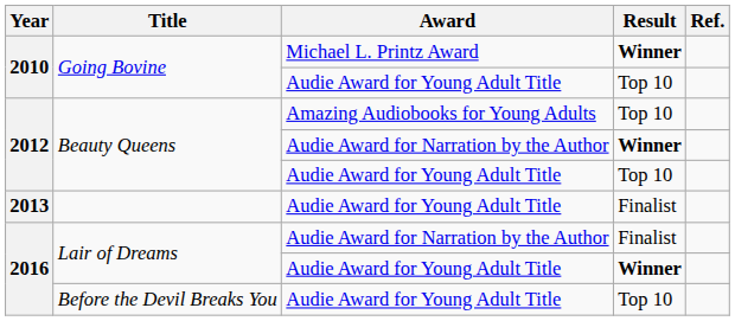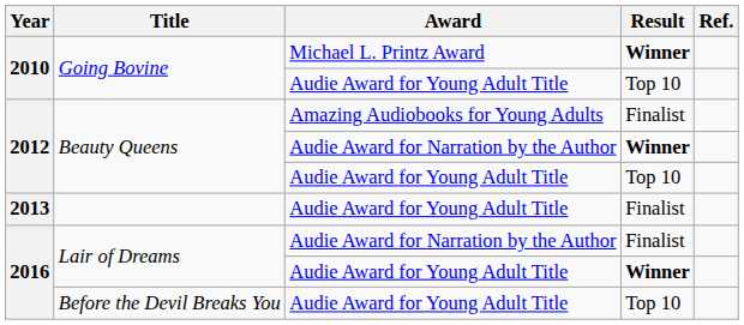 <table class="wikitable sortable mw-collapsible">
 <tr>
 <th>Year</th>
 <th>Title</th>
 <th>Award</th>
 <th>Result</th>
 <th>Ref.</th>
 </tr>
 <tr>
 <th rowspan="2">2010</th>
 <td rowspan="2"><em><a href='#'>Going Bovine</a></em></td>
 <td><a href='#'>Michael L. Printz Award</a></td>
 <td><strong>Winner</strong></td>
 <td></td>
 </tr>
 <tr>
 <td><a href='#'>Audie Award for Young Adult Title</a></td>
 <td>Top 10</td>
 <td></td>
 </tr>
 <tr>
 <th rowspan="3">2012</th>
 <td rowspan="3"><em>Beauty Queens</em></td>
 <td><a href='#'>Amazing Audiobooks for Young Adults</a></td>
-<td>Top 10</td>
+<td>Finalist</td>
 <td></td>
 </tr>
 <tr>
 <td><a href='#'>Audie Award for Narration by the Author</a></td>
 <td><strong>Winner</strong></td>
 <td></td>
 </tr>
 <tr>
 <td><a href='#'>Audie Award for Young Adult Title</a></td>
 <td>Top 10</td>
 <td></td>
 </tr>
 <tr>
 <th>2013</th>
 <td><em></em></td>
 <td><a href='#'>Audie Award for Young Adult Title</a></td>
 <td>Finalist</td>
 <td></td>
 </tr>
 <tr>
 <th rowspan="3">2016</th>
 <td rowspan="2"><em>Lair of Dreams</em></td>
 <td><a href='#'>Audie Award for Narration by the Author</a></td>
 <td>Finalist</td>
 <td></td>
 </tr>
 <tr>
 <td><a href='#'>Audie Award for Young Adult Title</a></td>
 <td><strong>Winner</strong></td>
 <td></td>
 </tr>
 <tr>
 <td><em>Before the Devil Breaks You</em></td>
 <td><a href='#'>Audie Award for Young Adult Title</a></td>
 <td>Top 10</td>
 <td></td>
 </tr>
 </table>
